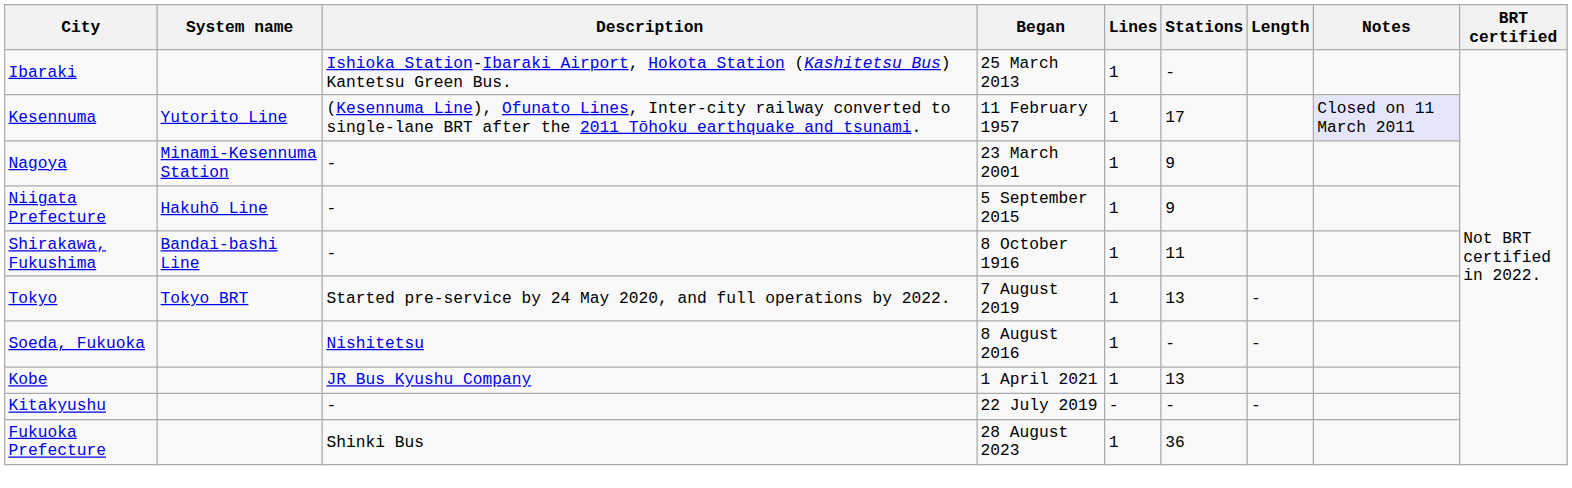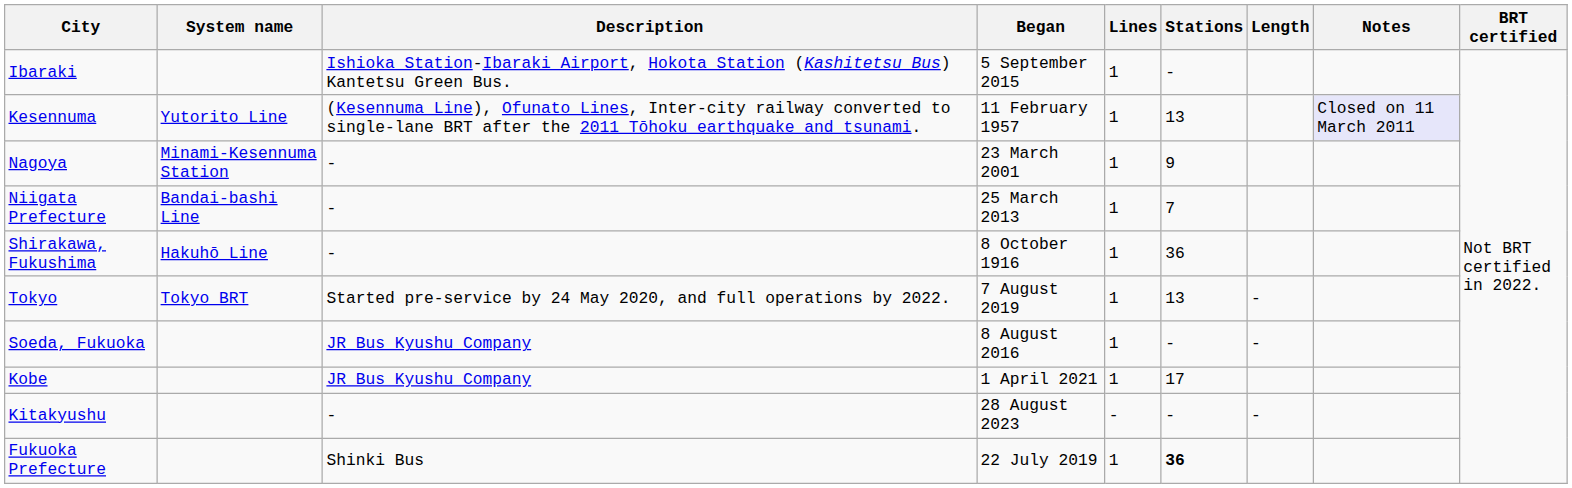 <table class="wikitable">
 <tr>
 <th>City</th>
 <th>System name</th>
 <th>Description</th>
 <th>Began</th>
 <th>Lines</th>
 <th>Stations</th>
 <th>Length</th>
 <th class=unsortable>Notes</th>
 <th class=unsortable width=80>BRT certified</th>
 </tr>
 <tr>
 <td><a href='#'>Ibaraki</a></td>
 <td></td>
 <td><a href='#'>Ishioka Station</a>-<a href='#'>Ibaraki Airport</a>, <a href='#'>Hokota Station</a> (<em><a href='#'>Kashitetsu Bus</a></em>) Kantetsu Green Bus.</td>
-<td>25 March 2013</td>
+<td>5 September 2015</td>
 <td>1</td>
 <td>-</td>
 <td></td>
 <td></td>
 <td rowspan="10">Not BRT certified in 2022.</td>
 </tr>
 <tr>
 <td><a href='#'>Kesennuma</a></td>
 <td><a href='#'>Yutorito Line</a></td>
 <td>(<a href='#'>Kesennuma Line</a>), <a href='#'>Ofunato Lines</a>, Inter-city railway converted to single-lane BRT after the <a href='#'>2011 Tōhoku earthquake and tsunami</a>.</td>
 <td>11 February 1957</td>
 <td>1</td>
-<td>17</td>
+<td>13</td>
 <td></td>
 <td style="background: lavender;">Closed on 11 March 2011</td>
 </tr>
 <tr>
 <td><a href='#'>Nagoya</a></td>
 <td><a href='#'>Minami-Kesennuma Station</a></td>
 <td>-</td>
 <td>23 March 2001</td>
 <td>1</td>
 <td>9</td>
 <td></td>
 <td></td>
 </tr>
 <tr>
 <td><a href='#'>Niigata Prefecture</a></td>
-<td><a href='#'>Hakuhō Line</a></td>
+<td><a href='#'>Bandai-bashi Line</a></td>
 <td>-</td>
-<td>5 September 2015</td>
+<td>25 March 2013</td>
 <td>1</td>
-<td>9</td>
+<td>7</td>
 <td></td>
 <td></td>
 </tr>
 <tr>
 <td><a href='#'>Shirakawa, Fukushima</a></td>
-<td><a href='#'>Bandai-bashi Line</a></td>
+<td><a href='#'>Hakuhō Line</a></td>
 <td>-</td>
 <td>8 October 1916</td>
 <td>1</td>
-<td>11</td>
+<td>36</td>
 <td></td>
 <td></td>
 </tr>
 <tr>
 <td><a href='#'>Tokyo</a></td>
 <td><a href='#'>Tokyo BRT</a></td>
 <td>Started pre-service by 24 May 2020, and full operations by 2022.</td>
 <td>7 August 2019</td>
 <td>1</td>
 <td>13</td>
 <td>-</td>
 <td></td>
 </tr>
 <tr>
 <td><a href='#'>Soeda, Fukuoka</a></td>
 <td></td>
-<td><a href='#'>Nishitetsu</a></td>
+<td><a href='#'>JR Bus Kyushu Company</a></td>
 <td>8 August 2016</td>
 <td>1</td>
 <td>-</td>
 <td>-</td>
 <td></td>
 </tr>
 <tr>
 <td><a href='#'>Kobe</a></td>
 <td></td>
 <td><a href='#'>JR Bus Kyushu Company</a></td>
 <td>1 April 2021</td>
 <td>1</td>
-<td>13</td>
+<td>17</td>
 <td></td>
 <td></td>
 </tr>
 <tr>
 <td><a href='#'>Kitakyushu</a></td>
 <td></td>
 <td>-</td>
-<td>22 July 2019</td>
+<td>28 August 2023</td>
 <td>-</td>
 <td>-</td>
 <td>-</td>
 <td></td>
 </tr>
 <tr>
 <td><a href='#'>Fukuoka Prefecture</a></td>
 <td></td>
 <td>Shinki Bus</td>
-<td>28 August 2023</td>
+<td>22 July 2019</td>
 <td>1</td>
-<td>36</td>
+<td><strong>36</strong></td>
 <td></td>
 <td></td>
 </tr>
 </table>
